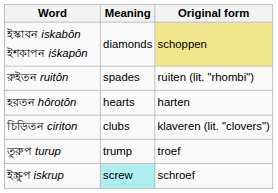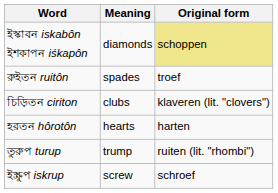 <table class="wikitable">
 <tr>
 <th>Word</th>
 <th>Meaning</th>
 <th>Original form</th>
 </tr>
 <tr>
 <td style="width:08em">ইস্কাবন <em>iskabôn</em> <br> ইশকাপন <em>iśkapôn</em></td>
 <td>diamonds</td>
 <td style="background: khaki;">schoppen</td>
 </tr>
 <tr>
 <td>রুইতন <em>ruitôn</em></td>
 <td>spades</td>
-<td>ruiten (lit. "rhombi")</td>
+<td>troef</td>
+</tr>
+<tr>
+<td>চিড়িতন <em>ciriton</em></td>
+<td>clubs</td>
+<td>klaveren (lit. "clovers")</td>
 </tr>
 <tr>
 <td>হরতন <em>hôrotôn</em></td>
 <td>hearts</td>
 <td>harten</td>
 </tr>
 <tr>
-<td>চিড়িতন <em>ciriton</em></td>
-<td>clubs</td>
-<td>klaveren (lit. "clovers")</td>
-</tr>
-<tr>
 <td>তুরুপ <em>turup</em></td>
 <td>trump</td>
-<td>troef</td>
+<td>ruiten (lit. "rhombi")</td>
 </tr>
 <tr>
 <td>ইস্ক্রুপ <em>iskrup</em></td>
-<td style="background: paleturquoise;">screw</td>
+<td>screw</td>
 <td>schroef</td>
 </tr>
 </table>
